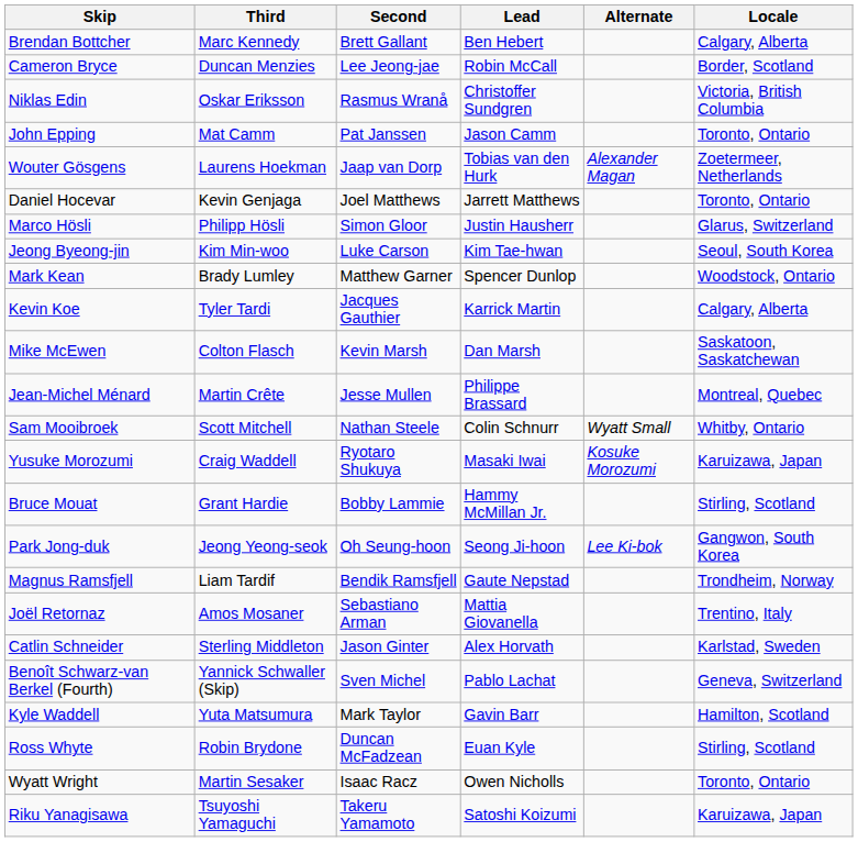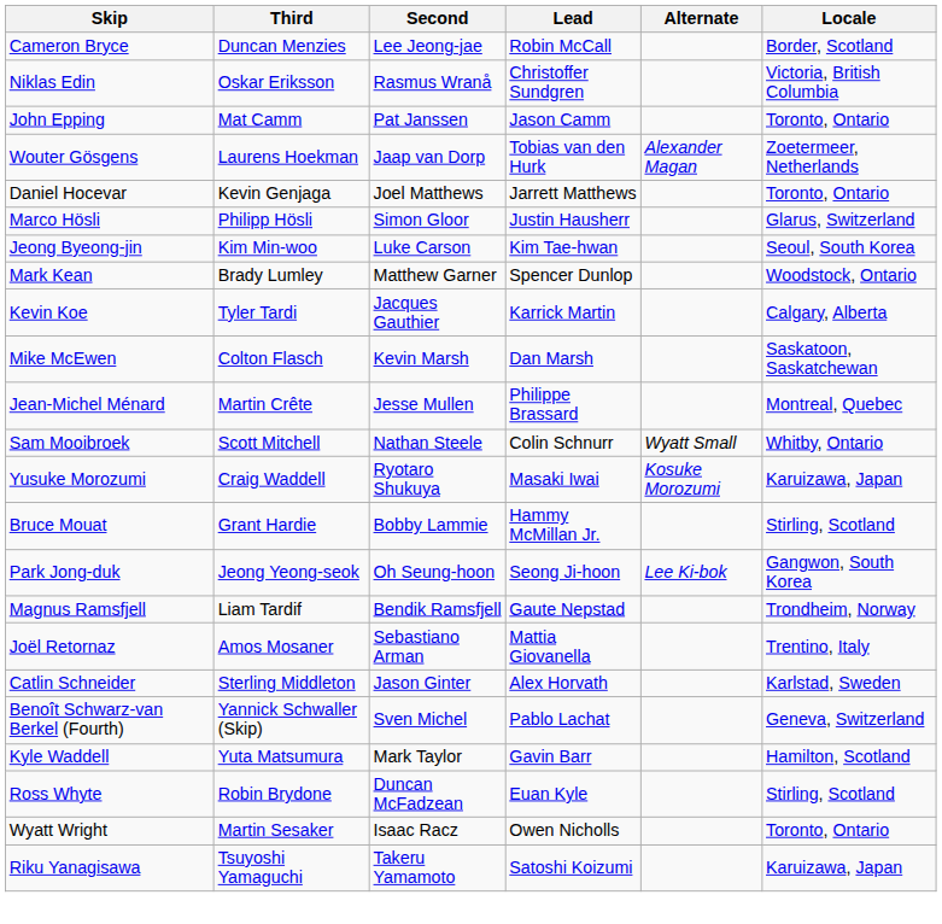 <table class=wikitable>
 <tr>
 <th scope="col">Skip</th>
 <th scope="col">Third</th>
 <th scope="col">Second</th>
 <th scope="col">Lead</th>
 <th scope="col">Alternate</th>
 <th scope="col">Locale</th>
-</tr>
-<tr>
-<td><a href='#'>Brendan Bottcher</a></td>
-<td><a href='#'>Marc Kennedy</a></td>
-<td><a href='#'>Brett Gallant</a></td>
-<td><a href='#'>Ben Hebert</a></td>
-<td></td>
-<td> <a href='#'>Calgary</a>, <a href='#'>Alberta</a></td>
 </tr>
 <tr>
 <td><a href='#'>Cameron Bryce</a></td>
 <td><a href='#'>Duncan Menzies</a></td>
 <td><a href='#'>Lee Jeong-jae</a></td>
 <td><a href='#'>Robin McCall</a></td>
 <td></td>
 <td> <a href='#'>Border</a>, <a href='#'>Scotland</a></td>
 </tr>
 <tr>
 <td><a href='#'>Niklas Edin</a></td>
 <td><a href='#'>Oskar Eriksson</a></td>
 <td><a href='#'>Rasmus Wranå</a></td>
 <td><a href='#'>Christoffer Sundgren</a></td>
 <td></td>
 <td> <a href='#'>Victoria</a>, <a href='#'>British Columbia</a></td>
 </tr>
 <tr>
 <td><a href='#'>John Epping</a></td>
 <td><a href='#'>Mat Camm</a></td>
 <td><a href='#'>Pat Janssen</a></td>
 <td><a href='#'>Jason Camm</a></td>
 <td></td>
 <td> <a href='#'>Toronto</a>, <a href='#'>Ontario</a></td>
 </tr>
 <tr>
 <td><a href='#'>Wouter Gösgens</a></td>
 <td><a href='#'>Laurens Hoekman</a></td>
 <td><a href='#'>Jaap van Dorp</a></td>
 <td><a href='#'>Tobias van den Hurk</a></td>
 <td><em><a href='#'>Alexander Magan</a></em></td>
 <td> <a href='#'>Zoetermeer</a>, <a href='#'>Netherlands</a></td>
 </tr>
 <tr>
 <td>Daniel Hocevar</td>
 <td>Kevin Genjaga</td>
 <td>Joel Matthews</td>
 <td>Jarrett Matthews</td>
 <td></td>
 <td> <a href='#'>Toronto</a>, <a href='#'>Ontario</a></td>
 </tr>
 <tr>
 <td><a href='#'>Marco Hösli</a></td>
 <td><a href='#'>Philipp Hösli</a></td>
 <td><a href='#'>Simon Gloor</a></td>
 <td><a href='#'>Justin Hausherr</a></td>
 <td></td>
 <td> <a href='#'>Glarus</a>, <a href='#'>Switzerland</a></td>
 </tr>
 <tr>
 <td><a href='#'>Jeong Byeong-jin</a></td>
 <td><a href='#'>Kim Min-woo</a></td>
 <td><a href='#'>Luke Carson</a></td>
 <td><a href='#'>Kim Tae-hwan</a></td>
 <td></td>
 <td> <a href='#'>Seoul</a>, <a href='#'>South Korea</a></td>
 </tr>
 <tr>
 <td><a href='#'>Mark Kean</a></td>
 <td>Brady Lumley</td>
 <td>Matthew Garner</td>
 <td>Spencer Dunlop</td>
 <td></td>
 <td> <a href='#'>Woodstock</a>, <a href='#'>Ontario</a></td>
 </tr>
 <tr>
 <td><a href='#'>Kevin Koe</a></td>
 <td><a href='#'>Tyler Tardi</a></td>
 <td><a href='#'>Jacques Gauthier</a></td>
 <td><a href='#'>Karrick Martin</a></td>
 <td></td>
 <td> <a href='#'>Calgary</a>, <a href='#'>Alberta</a></td>
 </tr>
 <tr>
 <td><a href='#'>Mike McEwen</a></td>
 <td><a href='#'>Colton Flasch</a></td>
 <td><a href='#'>Kevin Marsh</a></td>
 <td><a href='#'>Dan Marsh</a></td>
 <td></td>
 <td> <a href='#'>Saskatoon</a>, <a href='#'>Saskatchewan</a></td>
 </tr>
 <tr>
 <td><a href='#'>Jean-Michel Ménard</a></td>
 <td><a href='#'>Martin Crête</a></td>
 <td><a href='#'>Jesse Mullen</a></td>
 <td><a href='#'>Philippe Brassard</a></td>
 <td></td>
 <td> <a href='#'>Montreal</a>, <a href='#'>Quebec</a></td>
 </tr>
 <tr>
 <td><a href='#'>Sam Mooibroek</a></td>
 <td><a href='#'>Scott Mitchell</a></td>
 <td><a href='#'>Nathan Steele</a></td>
 <td>Colin Schnurr</td>
 <td><em>Wyatt Small</em></td>
 <td> <a href='#'>Whitby</a>, <a href='#'>Ontario</a></td>
 </tr>
 <tr>
 <td><a href='#'>Yusuke Morozumi</a></td>
 <td><a href='#'>Craig Waddell</a></td>
 <td><a href='#'>Ryotaro Shukuya</a></td>
 <td><a href='#'>Masaki Iwai</a></td>
 <td><em><a href='#'>Kosuke Morozumi</a></em></td>
 <td> <a href='#'>Karuizawa</a>, <a href='#'>Japan</a></td>
 </tr>
 <tr>
 <td><a href='#'>Bruce Mouat</a></td>
 <td><a href='#'>Grant Hardie</a></td>
 <td><a href='#'>Bobby Lammie</a></td>
 <td><a href='#'>Hammy McMillan Jr.</a></td>
 <td></td>
 <td> <a href='#'>Stirling</a>, <a href='#'>Scotland</a></td>
 </tr>
 <tr>
 <td><a href='#'>Park Jong-duk</a></td>
 <td><a href='#'>Jeong Yeong-seok</a></td>
 <td><a href='#'>Oh Seung-hoon</a></td>
 <td><a href='#'>Seong Ji-hoon</a></td>
 <td><em><a href='#'>Lee Ki-bok</a></em></td>
 <td> <a href='#'>Gangwon</a>, <a href='#'>South Korea</a></td>
 </tr>
 <tr>
 <td><a href='#'>Magnus Ramsfjell</a></td>
 <td>Liam Tardif</td>
 <td><a href='#'>Bendik Ramsfjell</a></td>
 <td><a href='#'>Gaute Nepstad</a></td>
 <td></td>
 <td> <a href='#'>Trondheim</a>, <a href='#'>Norway</a></td>
 </tr>
 <tr>
 <td><a href='#'>Joël Retornaz</a></td>
 <td><a href='#'>Amos Mosaner</a></td>
 <td><a href='#'>Sebastiano Arman</a></td>
 <td><a href='#'>Mattia Giovanella</a></td>
 <td></td>
 <td> <a href='#'>Trentino</a>, <a href='#'>Italy</a></td>
 </tr>
 <tr>
 <td><a href='#'>Catlin Schneider</a></td>
 <td><a href='#'>Sterling Middleton</a></td>
 <td><a href='#'>Jason Ginter</a></td>
 <td><a href='#'>Alex Horvath</a></td>
 <td></td>
 <td> <a href='#'>Karlstad</a>, <a href='#'>Sweden</a></td>
 </tr>
 <tr>
 <td><a href='#'>Benoît Schwarz-van Berkel</a> (Fourth)</td>
 <td><a href='#'>Yannick Schwaller</a> (Skip)</td>
 <td><a href='#'>Sven Michel</a></td>
 <td><a href='#'>Pablo Lachat</a></td>
 <td></td>
 <td> <a href='#'>Geneva</a>, <a href='#'>Switzerland</a></td>
 </tr>
 <tr>
 <td><a href='#'>Kyle Waddell</a></td>
 <td><a href='#'>Yuta Matsumura</a></td>
 <td>Mark Taylor</td>
 <td><a href='#'>Gavin Barr</a></td>
 <td></td>
 <td> <a href='#'>Hamilton</a>, <a href='#'>Scotland</a></td>
 </tr>
 <tr>
 <td><a href='#'>Ross Whyte</a></td>
 <td><a href='#'>Robin Brydone</a></td>
 <td><a href='#'>Duncan McFadzean</a></td>
 <td><a href='#'>Euan Kyle</a></td>
 <td></td>
 <td> <a href='#'>Stirling</a>, <a href='#'>Scotland</a></td>
 </tr>
 <tr>
 <td>Wyatt Wright</td>
 <td><a href='#'>Martin Sesaker</a></td>
 <td>Isaac Racz</td>
 <td>Owen Nicholls</td>
 <td></td>
 <td> <a href='#'>Toronto</a>, <a href='#'>Ontario</a></td>
 </tr>
 <tr>
 <td><a href='#'>Riku Yanagisawa</a></td>
 <td><a href='#'>Tsuyoshi Yamaguchi</a></td>
 <td><a href='#'>Takeru Yamamoto</a></td>
 <td><a href='#'>Satoshi Koizumi</a></td>
 <td></td>
 <td> <a href='#'>Karuizawa</a>, <a href='#'>Japan</a></td>
 </tr>
 </table>
